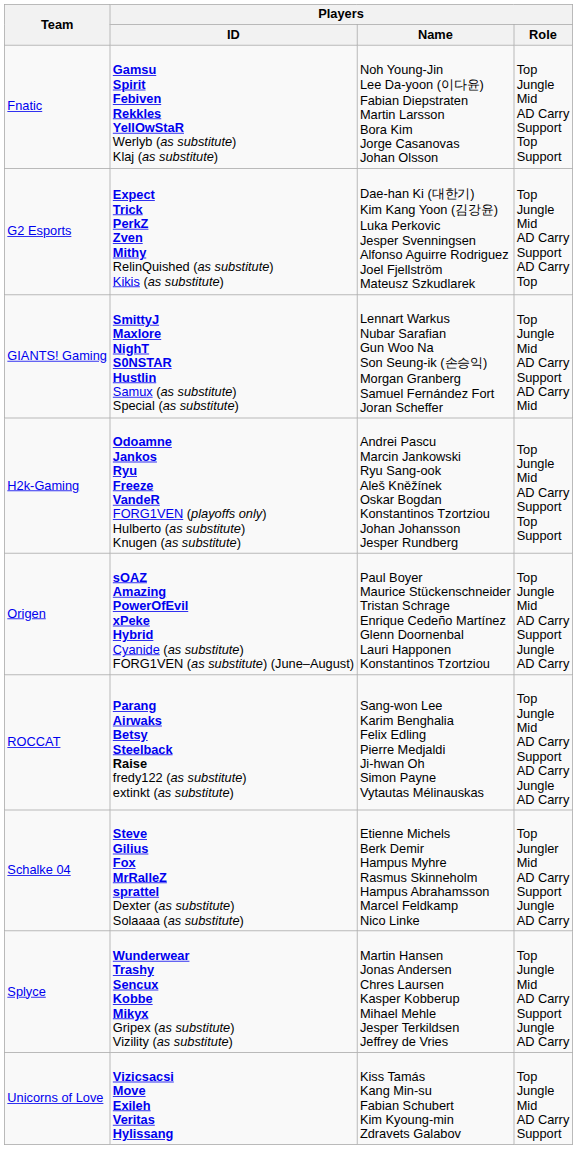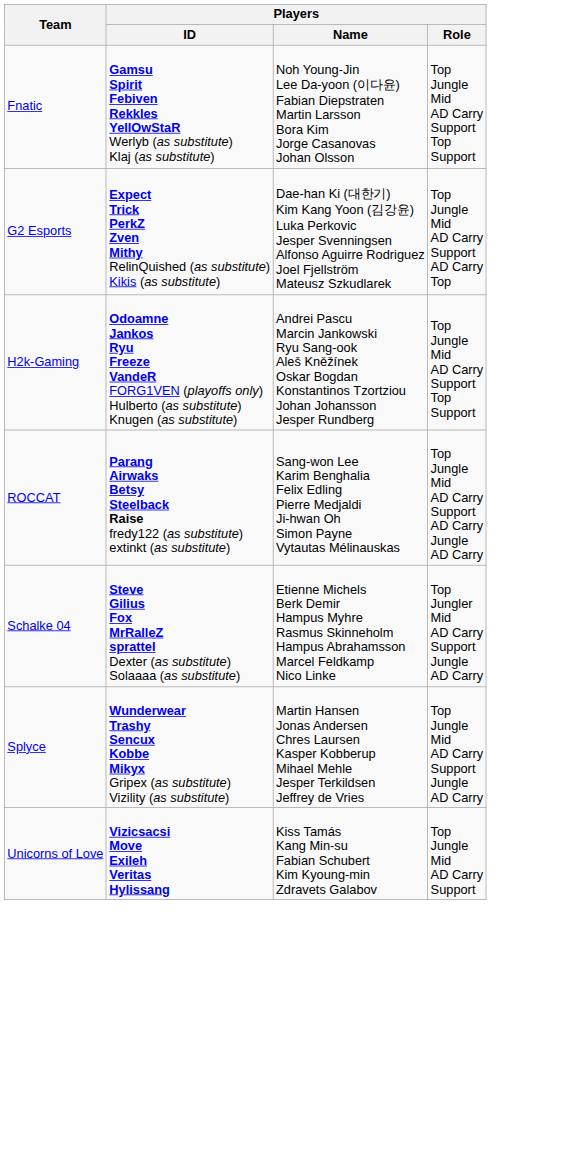 <table class="wikitable" style="text-align:left">
 <tr>
 <th rowspan="2">Team</th>
 <th colspan="3">Players</th>
 </tr>
 <tr>
 <th>ID</th>
 <th>Name</th>
 <th>Role</th>
 </tr>
 <tr>
 <td><a href='#'>Fnatic</a></td>
 <td><br> <strong><a href='#'>Gamsu</a></strong><br> <strong><a href='#'>Spirit</a></strong><br> <strong><a href='#'>Febiven</a></strong><br> <strong><a href='#'>Rekkles</a></strong><br> <strong><a href='#'>YellOwStaR</a></strong><br> Werlyb (<em>as substitute</em>)<br> Klaj (<em>as substitute</em>)</td>
 <td><br>Noh Young-Jin<br>Lee Da-yoon (이다윤)<br>Fabian Diepstraten<br>Martin Larsson<br>Bora Kim<br>Jorge Casanovas<br>Johan Olsson</td>
 <td><br>Top<br>Jungle<br>Mid<br>AD Carry<br>Support<br>Top<br>Support</td>
 </tr>
 <tr>
 <td><a href='#'>G2 Esports</a></td>
 <td><br> <strong><a href='#'>Expect</a></strong><br> <strong><a href='#'>Trick</a></strong><br> <strong><a href='#'>PerkZ</a></strong><br> <strong><a href='#'>Zven</a></strong><br> <strong><a href='#'>Mithy</a></strong><br> RelinQuished (<em>as substitute</em>)<br> <a href='#'>Kikis</a> (<em>as substitute</em>)</td>
 <td><br>Dae-han Ki (대한기)<br>Kim Kang Yoon (김강윤)<br>Luka Perkovic<br>Jesper Svenningsen<br>Alfonso Aguirre Rodriguez<br>Joel Fjellström<br>Mateusz Szkudlarek</td>
 <td><br>Top<br>Jungle<br>Mid<br>AD Carry<br>Support<br>AD Carry<br>Top</td>
 </tr>
 <tr>
-<td><a href='#'>GIANTS! Gaming</a></td>
-<td><br> <strong><a href='#'>SmittyJ</a></strong><br> <strong><a href='#'>Maxlore</a></strong><br> <strong><a href='#'>NighT</a></strong><br> <strong><a href='#'>S0NSTAR</a></strong><br> <strong><a href='#'>Hustlin</a></strong><br> <a href='#'>Samux</a> (<em>as substitute</em>)<br> Special (<em>as substitute</em>)</td>
-<td><br>Lennart Warkus<br>Nubar Sarafian<br>Gun Woo Na<br>Son Seung-ik (손승익)<br>Morgan Granberg<br>Samuel Fernández Fort<br>Joran Scheffer</td>
-<td><br>Top<br>Jungle<br>Mid<br>AD Carry<br>Support<br>AD Carry<br>Mid</td>
-</tr>
-<tr>
 <td><a href='#'>H2k-Gaming</a></td>
 <td><br> <strong><a href='#'>Odoamne</a></strong><br> <strong><a href='#'>Jankos</a></strong><br> <strong><a href='#'>Ryu</a></strong><br> <strong><a href='#'>Freeze</a></strong><br> <strong><a href='#'>VandeR</a></strong><br> <a href='#'>FORG1VEN</a> (<em>playoffs only</em>)<br> Hulberto (<em>as substitute</em>)<br> Knugen (<em>as substitute</em>)</td>
 <td><br>Andrei Pascu<br>Marcin Jankowski<br>Ryu Sang-ook<br>Aleš Kněžínek<br>Oskar Bogdan<br>Konstantinos Tzortziou<br>Johan Johansson<br>Jesper Rundberg</td>
 <td><br>Top<br>Jungle<br>Mid<br>AD Carry<br>Support<br>Top<br>Support</td>
-</tr>
-<tr>
-<td><a href='#'>Origen</a></td>
-<td><br> <strong><a href='#'>sOAZ</a></strong><br> <strong><a href='#'>Amazing</a></strong><br> <strong><a href='#'>PowerOfEvil</a></strong><br> <strong><a href='#'>xPeke</a></strong><br> <strong><a href='#'>Hybrid</a></strong><br> <a href='#'>Cyanide</a> (<em>as substitute</em>)<br> FORG1VEN (<em>as substitute</em>) (June–August)</td>
-<td><br>Paul Boyer<br>Maurice Stückenschneider<br>Tristan Schrage<br>Enrique Cedeño Martínez<br>Glenn Doornenbal<br>Lauri Happonen<br>Konstantinos Tzortziou</td>
-<td><br>Top<br>Jungle<br>Mid<br>AD Carry<br>Support<br>Jungle<br>AD Carry</td>
 </tr>
 <tr>
 <td><a href='#'>ROCCAT</a></td>
 <td><br> <strong><a href='#'>Parang</a></strong><br> <strong><a href='#'>Airwaks</a></strong><br> <strong><a href='#'>Betsy</a></strong><br> <strong><a href='#'>Steelback</a></strong><br> <strong>Raise</strong><br> fredy122 (<em>as substitute</em>)<br> extinkt (<em>as substitute</em>)</td>
 <td><br>Sang-won Lee<br>Karim Benghalia<br>Felix Edling<br>Pierre Medjaldi<br>Ji-hwan Oh<br>Simon Payne<br>Vytautas Mélinauskas</td>
 <td><br>Top<br>Jungle<br>Mid<br>AD Carry<br>Support<br>AD Carry<br>Jungle<br>AD Carry</td>
 </tr>
 <tr>
 <td><a href='#'>Schalke 04</a></td>
 <td><br> <strong><a href='#'>Steve</a></strong><br> <strong><a href='#'>Gilius</a></strong><br> <strong><a href='#'>Fox</a></strong><br> <strong><a href='#'>MrRalleZ</a></strong><br> <strong><a href='#'>sprattel</a></strong><br> Dexter (<em>as substitute</em>)<br> Solaaaa (<em>as substitute</em>)</td>
 <td><br>Etienne Michels<br>Berk Demir<br>Hampus Myhre<br>Rasmus Skinneholm<br>Hampus Abrahamsson<br>Marcel Feldkamp<br>Nico Linke</td>
 <td><br>Top<br>Jungler<br>Mid<br>AD Carry<br>Support<br>Jungle<br>AD Carry</td>
 </tr>
 <tr>
 <td><a href='#'>Splyce</a></td>
 <td><br> <strong><a href='#'>Wunderwear</a></strong><br> <strong><a href='#'>Trashy</a></strong><br> <strong><a href='#'>Sencux</a></strong><br> <strong><a href='#'>Kobbe</a></strong><br> <strong><a href='#'>Mikyx</a></strong><br> Gripex (<em>as substitute</em>)<br> Vizility (<em>as substitute</em>)</td>
 <td><br>Martin Hansen<br>Jonas Andersen<br>Chres Laursen<br>Kasper Kobberup<br>Mihael Mehle<br>Jesper Terkildsen<br>Jeffrey de Vries</td>
 <td><br>Top<br>Jungle<br>Mid<br>AD Carry<br>Support<br>Jungle<br>AD Carry</td>
 </tr>
 <tr>
 <td><a href='#'>Unicorns of Love</a></td>
 <td><br> <strong><a href='#'>Vizicsacsi</a></strong><br> <strong><a href='#'>Move</a></strong><br> <strong><a href='#'>Exileh</a></strong><br> <strong><a href='#'>Veritas</a></strong><br> <strong><a href='#'>Hylissang</a></strong></td>
 <td><br>Kiss Tamás<br>Kang Min-su<br>Fabian Schubert<br>Kim Kyoung-min<br>Zdravets Galabov</td>
 <td><br>Top<br>Jungle<br>Mid<br>AD Carry<br>Support</td>
 </tr>
 </table>
